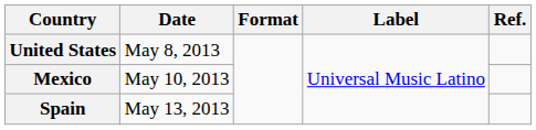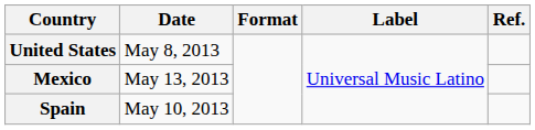 <table class="wikitable plainrowheaders">
 <tr>
 <th scope="col">Country</th>
 <th scope="col">Date</th>
 <th scope="col">Format</th>
 <th scope="col">Label</th>
 <th scope="col">Ref.</th>
 </tr>
 <tr>
 <th scope="row">United States</th>
 <td>May 8, 2013</td>
 <td rowspan="3"></td>
 <td rowspan="3"><a href='#'>Universal Music Latino</a></td>
 <td></td>
 </tr>
 <tr>
 <th scope="row">Mexico</th>
-<td>May 10, 2013</td>
+<td>May 13, 2013</td>
 <td></td>
 </tr>
 <tr>
 <th scope="row">Spain</th>
-<td>May 13, 2013</td>
+<td>May 10, 2013</td>
 <td></td>
 </tr>
 </table>
